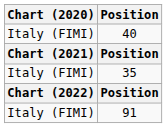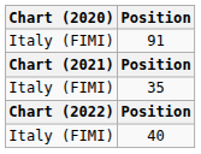 <table class="wikitable">
 <tr>
 <th>Chart (2020)</th>
 <th>Position</th>
 </tr>
 <tr>
 <td>Italy (FIMI)</td>
-<td align="center">40</td>
+<td align="center">91</td>
 </tr>
 <tr>
 <th>Chart (2021)</th>
 <th>Position</th>
 </tr>
 <tr>
 <td>Italy (FIMI)</td>
 <td align="center">35</td>
 </tr>
 <tr>
 <th>Chart (2022)</th>
 <th>Position</th>
 </tr>
 <tr>
 <td>Italy (FIMI)</td>
-<td align="center">91</td>
+<td align="center">40</td>
 </tr>
 </table>
